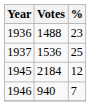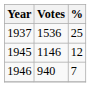 <table class="wikitable">
 <tr>
 <th data-sort-type="text">Year</th>
 <th data-sort-type="number">Votes</th>
 <th data-sort-type="number">%</th>
-</tr>
-<tr>
-<td>1936</td>
-<td>1488</td>
-<td>23</td>
 </tr>
 <tr>
 <td>1937</td>
 <td>1536</td>
 <td>25</td>
 </tr>
 <tr>
 <td>1945</td>
-<td>2184</td>
+<td>1146</td>
 <td>12</td>
 </tr>
 <tr>
 <td>1946</td>
 <td>940</td>
 <td>7</td>
 </tr>
 <tr>
 </tr>
 </table>
